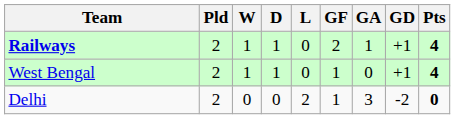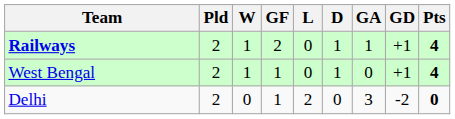 <table class="wikitable" style="text-align: center;">
 <tr>
 <th width="175">Team</th>
 <th width="20">Pld</th>
 <th width="20">W</th>
+<th width="20">GF</th>
+<th width="20">L</th>
 <th width="20">D</th>
-<th width="20">L</th>
-<th width="20">GF</th>
 <th width="20">GA</th>
 <th width="20">GD</th>
 <th width="20">Pts</th>
 </tr>
 <tr bgcolor=#ccffcc>
 <td align=left><strong><a href='#'>Railways</a></strong></td>
 <td>2</td>
 <td>1</td>
+<td>2</td>
+<td>0</td>
 <td>1</td>
-<td>0</td>
-<td>2</td>
 <td>1</td>
 <td>+1</td>
 <td><strong>4</strong></td>
 </tr>
 <tr bgcolor=#ccffcc>
 <td align=left><a href='#'>West Bengal</a></td>
 <td>2</td>
 <td>1</td>
 <td>1</td>
 <td>0</td>
 <td>1</td>
 <td>0</td>
 <td>+1</td>
 <td><strong>4</strong></td>
 </tr>
 <tr>
 <td align=left><a href='#'>Delhi</a></td>
 <td>2</td>
 <td>0</td>
+<td>1</td>
+<td>2</td>
 <td>0</td>
-<td>2</td>
-<td>1</td>
 <td>3</td>
 <td>-2</td>
 <td><strong>0</strong></td>
 </tr>
 </table>
